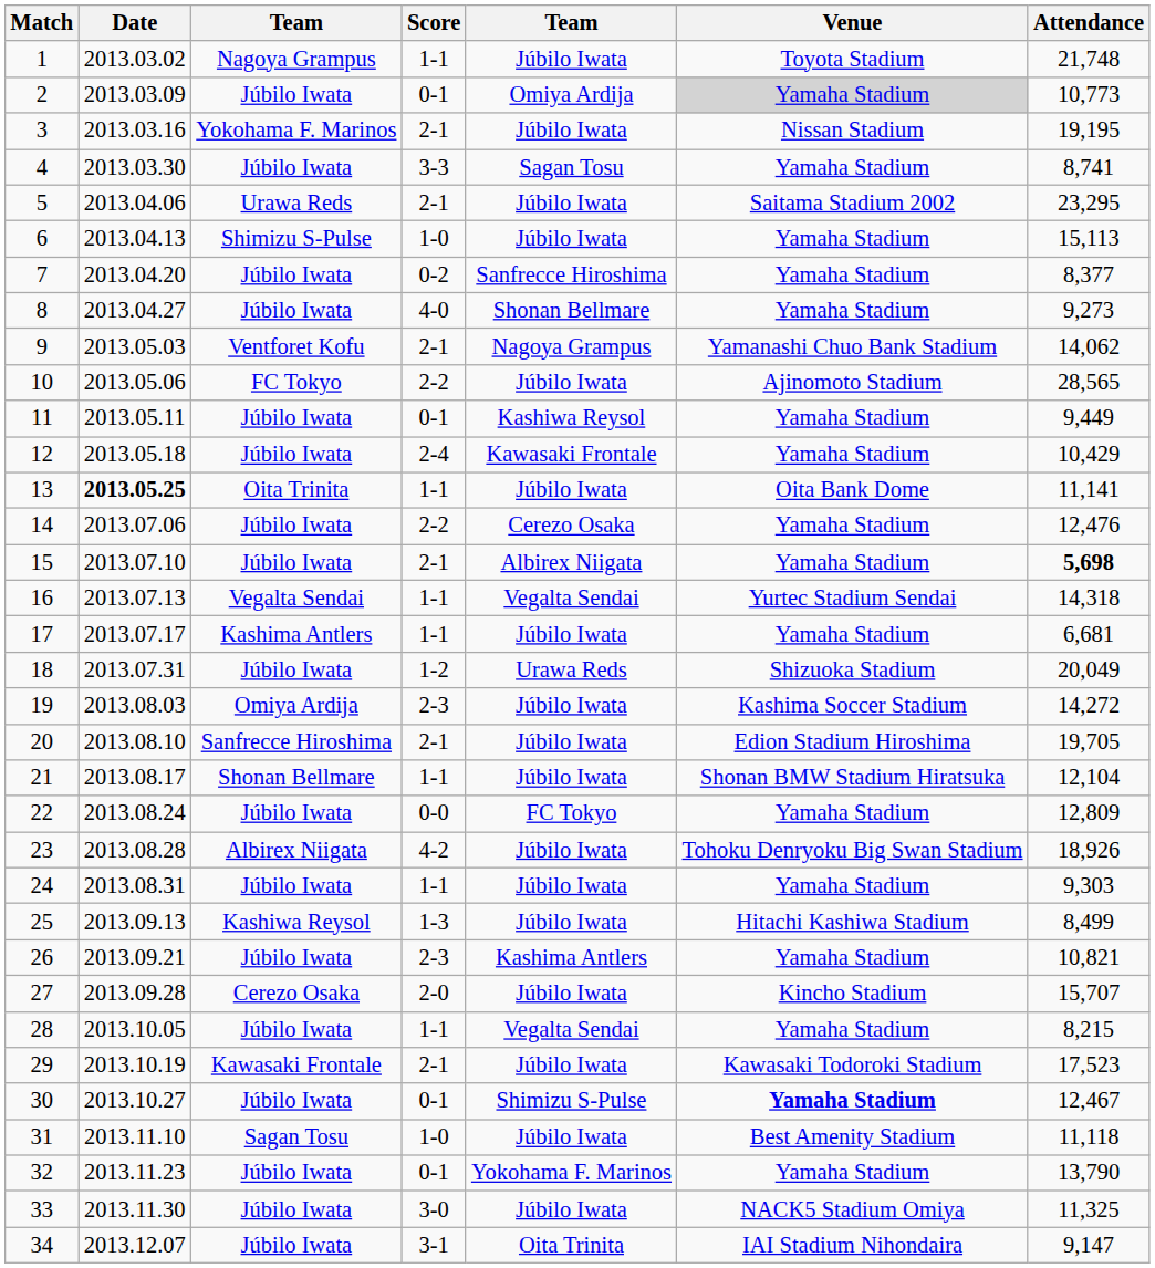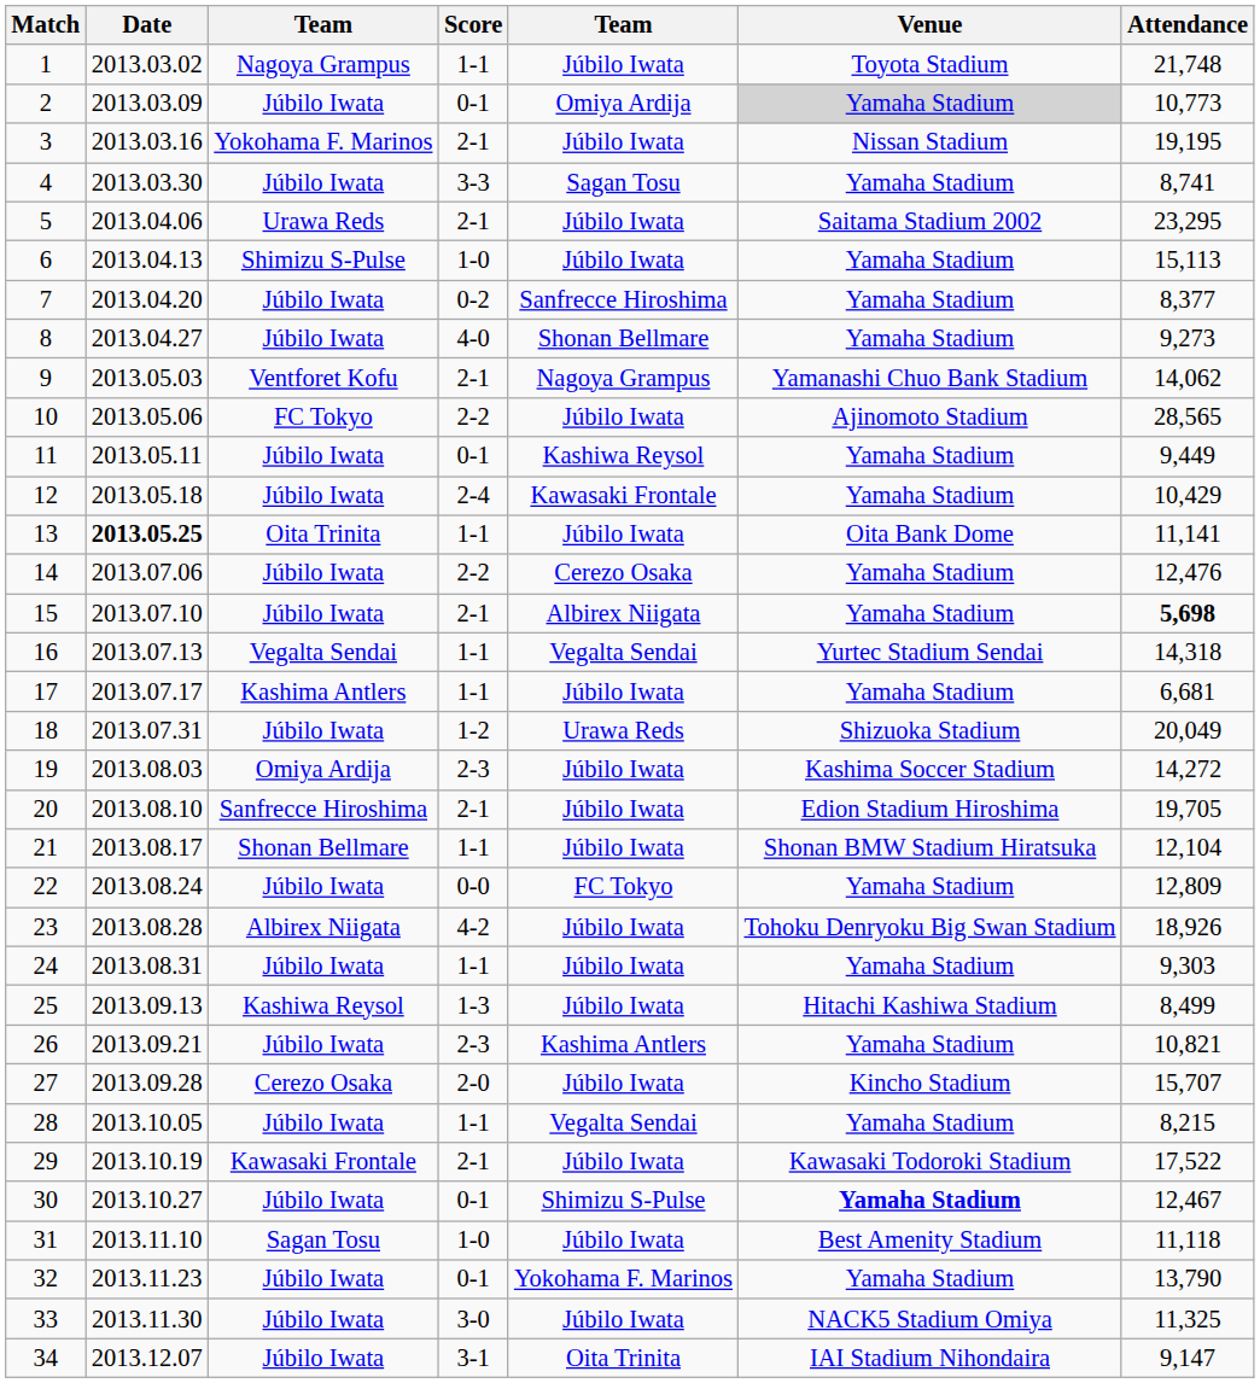 <table class="wikitable" style="text-align:center;">
 <tr>
 <th>Match</th>
 <th>Date</th>
 <th>Team</th>
 <th>Score</th>
 <th>Team</th>
 <th>Venue</th>
 <th>Attendance</th>
 </tr>
 <tr>
 <td>1</td>
 <td>2013.03.02</td>
 <td><a href='#'>Nagoya Grampus</a></td>
 <td>1-1</td>
 <td><a href='#'>Júbilo Iwata</a></td>
 <td><a href='#'>Toyota Stadium</a></td>
 <td>21,748</td>
 </tr>
 <tr>
 <td>2</td>
 <td>2013.03.09</td>
 <td><a href='#'>Júbilo Iwata</a></td>
 <td>0-1</td>
 <td><a href='#'>Omiya Ardija</a></td>
 <td style="background: lightgrey;"><a href='#'>Yamaha Stadium</a></td>
 <td>10,773</td>
 </tr>
 <tr>
 <td>3</td>
 <td>2013.03.16</td>
 <td><a href='#'>Yokohama F. Marinos</a></td>
 <td>2-1</td>
 <td><a href='#'>Júbilo Iwata</a></td>
 <td><a href='#'>Nissan Stadium</a></td>
 <td>19,195</td>
 </tr>
 <tr>
 <td>4</td>
 <td>2013.03.30</td>
 <td><a href='#'>Júbilo Iwata</a></td>
 <td>3-3</td>
 <td><a href='#'>Sagan Tosu</a></td>
 <td><a href='#'>Yamaha Stadium</a></td>
 <td>8,741</td>
 </tr>
 <tr>
 <td>5</td>
 <td>2013.04.06</td>
 <td><a href='#'>Urawa Reds</a></td>
 <td>2-1</td>
 <td><a href='#'>Júbilo Iwata</a></td>
 <td><a href='#'>Saitama Stadium 2002</a></td>
 <td>23,295</td>
 </tr>
 <tr>
 <td>6</td>
 <td>2013.04.13</td>
 <td><a href='#'>Shimizu S-Pulse</a></td>
 <td>1-0</td>
 <td><a href='#'>Júbilo Iwata</a></td>
 <td><a href='#'>Yamaha Stadium</a></td>
 <td>15,113</td>
 </tr>
 <tr>
 <td>7</td>
 <td>2013.04.20</td>
 <td><a href='#'>Júbilo Iwata</a></td>
 <td>0-2</td>
 <td><a href='#'>Sanfrecce Hiroshima</a></td>
 <td><a href='#'>Yamaha Stadium</a></td>
 <td>8,377</td>
 </tr>
 <tr>
 <td>8</td>
 <td>2013.04.27</td>
 <td><a href='#'>Júbilo Iwata</a></td>
 <td>4-0</td>
 <td><a href='#'>Shonan Bellmare</a></td>
 <td><a href='#'>Yamaha Stadium</a></td>
 <td>9,273</td>
 </tr>
 <tr>
 <td>9</td>
 <td>2013.05.03</td>
 <td><a href='#'>Ventforet Kofu</a></td>
 <td>2-1</td>
 <td><a href='#'>Nagoya Grampus</a></td>
 <td><a href='#'>Yamanashi Chuo Bank Stadium</a></td>
 <td>14,062</td>
 </tr>
 <tr>
 <td>10</td>
 <td>2013.05.06</td>
 <td><a href='#'>FC Tokyo</a></td>
 <td>2-2</td>
 <td><a href='#'>Júbilo Iwata</a></td>
 <td><a href='#'>Ajinomoto Stadium</a></td>
 <td>28,565</td>
 </tr>
 <tr>
 <td>11</td>
 <td>2013.05.11</td>
 <td><a href='#'>Júbilo Iwata</a></td>
 <td>0-1</td>
 <td><a href='#'>Kashiwa Reysol</a></td>
 <td><a href='#'>Yamaha Stadium</a></td>
 <td>9,449</td>
 </tr>
 <tr>
 <td>12</td>
 <td>2013.05.18</td>
 <td><a href='#'>Júbilo Iwata</a></td>
 <td>2-4</td>
 <td><a href='#'>Kawasaki Frontale</a></td>
 <td><a href='#'>Yamaha Stadium</a></td>
 <td>10,429</td>
 </tr>
 <tr>
 <td>13</td>
 <td><strong>2013.05.25</strong></td>
 <td><a href='#'>Oita Trinita</a></td>
 <td>1-1</td>
 <td><a href='#'>Júbilo Iwata</a></td>
 <td><a href='#'>Oita Bank Dome</a></td>
 <td>11,141</td>
 </tr>
 <tr>
 <td>14</td>
 <td>2013.07.06</td>
 <td><a href='#'>Júbilo Iwata</a></td>
 <td>2-2</td>
 <td><a href='#'>Cerezo Osaka</a></td>
 <td><a href='#'>Yamaha Stadium</a></td>
 <td>12,476</td>
 </tr>
 <tr>
 <td>15</td>
 <td>2013.07.10</td>
 <td><a href='#'>Júbilo Iwata</a></td>
 <td>2-1</td>
 <td><a href='#'>Albirex Niigata</a></td>
 <td><a href='#'>Yamaha Stadium</a></td>
 <td><strong>5,698</strong></td>
 </tr>
 <tr>
 <td>16</td>
 <td>2013.07.13</td>
 <td><a href='#'>Vegalta Sendai</a></td>
 <td>1-1</td>
 <td><a href='#'>Vegalta Sendai</a></td>
 <td><a href='#'>Yurtec Stadium Sendai</a></td>
 <td>14,318</td>
 </tr>
 <tr>
 <td>17</td>
 <td>2013.07.17</td>
 <td><a href='#'>Kashima Antlers</a></td>
 <td>1-1</td>
 <td><a href='#'>Júbilo Iwata</a></td>
 <td><a href='#'>Yamaha Stadium</a></td>
 <td>6,681</td>
 </tr>
 <tr>
 <td>18</td>
 <td>2013.07.31</td>
 <td><a href='#'>Júbilo Iwata</a></td>
 <td>1-2</td>
 <td><a href='#'>Urawa Reds</a></td>
 <td><a href='#'>Shizuoka Stadium</a></td>
 <td>20,049</td>
 </tr>
 <tr>
 <td>19</td>
 <td>2013.08.03</td>
 <td><a href='#'>Omiya Ardija</a></td>
 <td>2-3</td>
 <td><a href='#'>Júbilo Iwata</a></td>
 <td><a href='#'>Kashima Soccer Stadium</a></td>
 <td>14,272</td>
 </tr>
 <tr>
 <td>20</td>
 <td>2013.08.10</td>
 <td><a href='#'>Sanfrecce Hiroshima</a></td>
 <td>2-1</td>
 <td><a href='#'>Júbilo Iwata</a></td>
 <td><a href='#'>Edion Stadium Hiroshima</a></td>
 <td>19,705</td>
 </tr>
 <tr>
 <td>21</td>
 <td>2013.08.17</td>
 <td><a href='#'>Shonan Bellmare</a></td>
 <td>1-1</td>
 <td><a href='#'>Júbilo Iwata</a></td>
 <td><a href='#'>Shonan BMW Stadium Hiratsuka</a></td>
 <td>12,104</td>
 </tr>
 <tr>
 <td>22</td>
 <td>2013.08.24</td>
 <td><a href='#'>Júbilo Iwata</a></td>
 <td>0-0</td>
 <td><a href='#'>FC Tokyo</a></td>
 <td><a href='#'>Yamaha Stadium</a></td>
 <td>12,809</td>
 </tr>
 <tr>
 <td>23</td>
 <td>2013.08.28</td>
 <td><a href='#'>Albirex Niigata</a></td>
 <td>4-2</td>
 <td><a href='#'>Júbilo Iwata</a></td>
 <td><a href='#'>Tohoku Denryoku Big Swan Stadium</a></td>
 <td>18,926</td>
 </tr>
 <tr>
 <td>24</td>
 <td>2013.08.31</td>
 <td><a href='#'>Júbilo Iwata</a></td>
 <td>1-1</td>
 <td><a href='#'>Júbilo Iwata</a></td>
 <td><a href='#'>Yamaha Stadium</a></td>
 <td>9,303</td>
 </tr>
 <tr>
 <td>25</td>
 <td>2013.09.13</td>
 <td><a href='#'>Kashiwa Reysol</a></td>
 <td>1-3</td>
 <td><a href='#'>Júbilo Iwata</a></td>
 <td><a href='#'>Hitachi Kashiwa Stadium</a></td>
 <td>8,499</td>
 </tr>
 <tr>
 <td>26</td>
 <td>2013.09.21</td>
 <td><a href='#'>Júbilo Iwata</a></td>
 <td>2-3</td>
 <td><a href='#'>Kashima Antlers</a></td>
 <td><a href='#'>Yamaha Stadium</a></td>
 <td>10,821</td>
 </tr>
 <tr>
 <td>27</td>
 <td>2013.09.28</td>
 <td><a href='#'>Cerezo Osaka</a></td>
 <td>2-0</td>
 <td><a href='#'>Júbilo Iwata</a></td>
 <td><a href='#'>Kincho Stadium</a></td>
 <td>15,707</td>
 </tr>
 <tr>
 <td>28</td>
 <td>2013.10.05</td>
 <td><a href='#'>Júbilo Iwata</a></td>
 <td>1-1</td>
 <td><a href='#'>Vegalta Sendai</a></td>
 <td><a href='#'>Yamaha Stadium</a></td>
 <td>8,215</td>
 </tr>
 <tr>
 <td>29</td>
 <td>2013.10.19</td>
 <td><a href='#'>Kawasaki Frontale</a></td>
 <td>2-1</td>
 <td><a href='#'>Júbilo Iwata</a></td>
 <td><a href='#'>Kawasaki Todoroki Stadium</a></td>
-<td>17,523</td>
+<td>17,522</td>
 </tr>
 <tr>
 <td>30</td>
 <td>2013.10.27</td>
 <td><a href='#'>Júbilo Iwata</a></td>
 <td>0-1</td>
 <td><a href='#'>Shimizu S-Pulse</a></td>
 <td><strong><a href='#'>Yamaha Stadium</a></strong></td>
 <td>12,467</td>
 </tr>
 <tr>
 <td>31</td>
 <td>2013.11.10</td>
 <td><a href='#'>Sagan Tosu</a></td>
 <td>1-0</td>
 <td><a href='#'>Júbilo Iwata</a></td>
 <td><a href='#'>Best Amenity Stadium</a></td>
 <td>11,118</td>
 </tr>
 <tr>
 <td>32</td>
 <td>2013.11.23</td>
 <td><a href='#'>Júbilo Iwata</a></td>
 <td>0-1</td>
 <td><a href='#'>Yokohama F. Marinos</a></td>
 <td><a href='#'>Yamaha Stadium</a></td>
 <td>13,790</td>
 </tr>
 <tr>
 <td>33</td>
 <td>2013.11.30</td>
 <td><a href='#'>Júbilo Iwata</a></td>
 <td>3-0</td>
 <td><a href='#'>Júbilo Iwata</a></td>
 <td><a href='#'>NACK5 Stadium Omiya</a></td>
 <td>11,325</td>
 </tr>
 <tr>
 <td>34</td>
 <td>2013.12.07</td>
 <td><a href='#'>Júbilo Iwata</a></td>
 <td>3-1</td>
 <td><a href='#'>Oita Trinita</a></td>
 <td><a href='#'>IAI Stadium Nihondaira</a></td>
 <td>9,147</td>
 </tr>
 </table>
